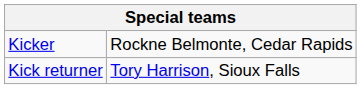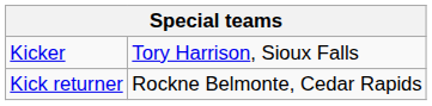 <table class="wikitable">
 <tr>
 <th colspan="6">Special teams</th>
 </tr>
 <tr>
 <td><a href='#'>Kicker</a></td>
-<td>Rockne Belmonte, Cedar Rapids</td>
+<td><a href='#'>Tory Harrison</a>, Sioux Falls</td>
 </tr>
 <tr>
 <td><a href='#'>Kick returner</a></td>
-<td><a href='#'>Tory Harrison</a>, Sioux Falls</td>
+<td>Rockne Belmonte, Cedar Rapids</td>
 </tr>
 </table>
